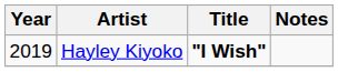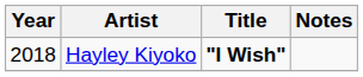 <table class="wikitable">
 <tr>
 <th>Year</th>
 <th>Artist</th>
 <th>Title</th>
 <th>Notes</th>
 </tr>
 <tr>
-<td>2019</td>
+<td>2018</td>
 <td><a href='#'>Hayley Kiyoko</a></td>
 <td><strong>"I Wish"</strong></td>
 <td></td>
 </tr>
 <tr>
 </tr>
 </table>
